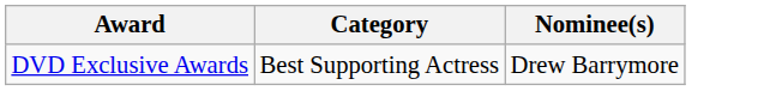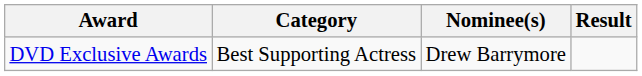 <table class="wikitable sortable">
 <tr>
 <th>Award</th>
 <th>Category</th>
 <th>Nominee(s)</th>
+<th>Result</th>
 </tr>
 <tr>
 <td><a href='#'>DVD Exclusive Awards</a></td>
 <td>Best Supporting Actress</td>
 <td>Drew Barrymore</td>
+<td></td>
 </tr>
 </table>
